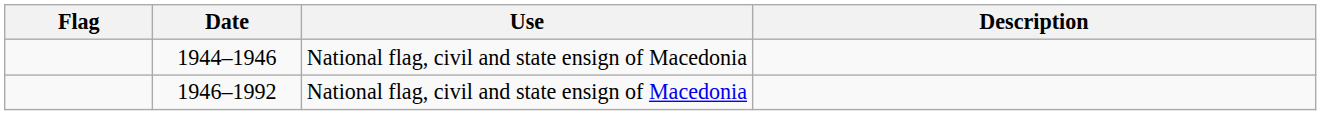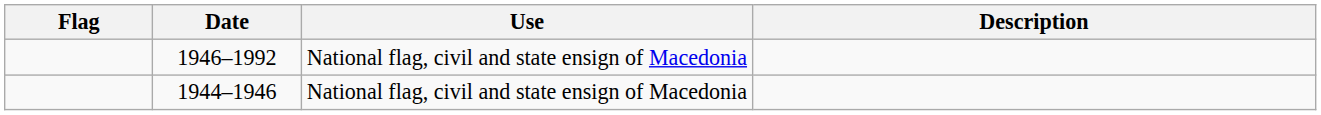 <table class="wikitable" style="text-align:center;">
 <tr style="background:#efefef;">
 <th style="width:100px;">Flag</th>
 <th style="width:100px;">Date</th>
 <th style="width:320px; text-align:center;">Use</th>
 <th style="width:400px; text-align:center;">Description</th>
 </tr>
 <tr>
 <td></td>
+<td>1946–1992</td>
+<td>National flag, civil and state ensign of <a href='#'>Macedonia</a>  </td>
+<td></td>
+</tr>
+<tr>
+<td></td>
 <td>1944–1946</td>
 <td>National flag, civil and state ensign of Macedonia  </td>
 <td></td>
 </tr>
-<tr>
-<td></td>
-<td>1946–1992</td>
-<td>National flag, civil and state ensign of <a href='#'>Macedonia</a>  </td>
-<td></td>
-</tr>
 </table>
